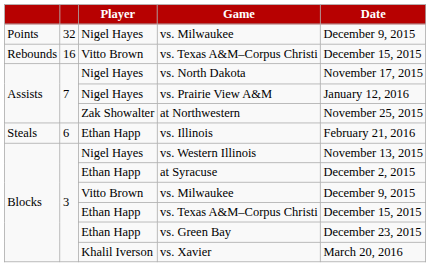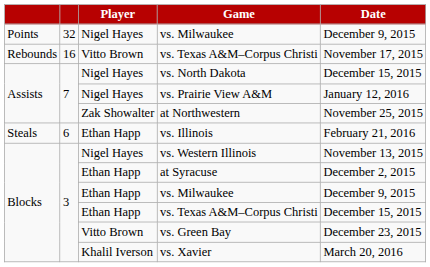 <table class="wikitable">
 <tr style="background:#b70101;color:white;text-align:center">
 <td></td>
 <td></td>
 <td><strong>Player</strong></td>
 <td><strong>Game</strong></td>
 <td><strong>Date</strong></td>
 </tr>
 <tr>
 <td>Points</td>
 <td>32</td>
 <td>Nigel Hayes</td>
 <td>vs. Milwaukee</td>
 <td>December 9, 2015</td>
 </tr>
 <tr>
 <td>Rebounds</td>
 <td>16</td>
 <td>Vitto Brown</td>
 <td>vs. Texas A&M–Corpus Christi</td>
-<td>December 15, 2015</td>
+<td>November 17, 2015</td>
 </tr>
 <tr>
 <td rowspan=3>Assists</td>
 <td rowspan=3>7</td>
 <td>Nigel Hayes</td>
 <td>vs. North Dakota</td>
-<td>November 17, 2015</td>
+<td>December 15, 2015</td>
 </tr>
 <tr>
 <td>Nigel Hayes</td>
 <td>vs. Prairie View A&M</td>
 <td>January 12, 2016</td>
 </tr>
 <tr>
 <td>Zak Showalter</td>
 <td>at Northwestern</td>
 <td>November 25, 2015</td>
 </tr>
 <tr>
 <td>Steals</td>
 <td>6</td>
 <td>Ethan Happ</td>
 <td>vs. Illinois</td>
 <td>February 21, 2016</td>
 </tr>
 <tr>
 <td rowspan=6>Blocks</td>
 <td rowspan=6>3</td>
 <td>Nigel Hayes</td>
 <td>vs. Western Illinois</td>
 <td>November 13, 2015</td>
 </tr>
 <tr>
 <td>Ethan Happ</td>
 <td>at Syracuse</td>
 <td>December 2, 2015</td>
 </tr>
 <tr>
-<td>Vitto Brown</td>
+<td>Ethan Happ</td>
 <td>vs. Milwaukee</td>
 <td>December 9, 2015</td>
 </tr>
 <tr>
 <td>Ethan Happ</td>
 <td>vs. Texas A&M–Corpus Christi</td>
 <td>December 15, 2015</td>
 </tr>
 <tr>
-<td>Ethan Happ</td>
+<td>Vitto Brown</td>
 <td>vs. Green Bay</td>
 <td>December 23, 2015</td>
 </tr>
 <tr>
 <td>Khalil Iverson</td>
 <td>vs. Xavier</td>
 <td>March 20, 2016</td>
 </tr>
 </table>
